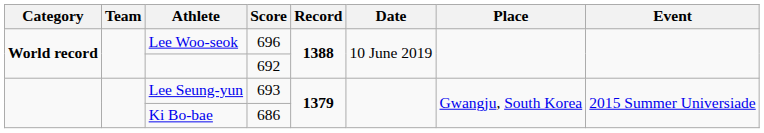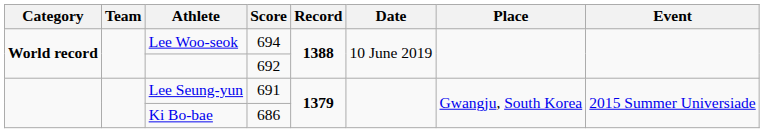 <table class="wikitable" style="text-align:center">
 <tr>
 <th>Category</th>
 <th>Team</th>
 <th>Athlete</th>
 <th>Score</th>
 <th>Record</th>
 <th>Date</th>
 <th>Place</th>
 <th>Event</th>
 </tr>
 <tr>
 <td rowspan="2"><strong>World record</strong></td>
 <td rowspan="2" align="left"></td>
 <td align="left"><a href='#'>Lee Woo-seok</a></td>
-<td>696</td>
+<td>694</td>
 <td rowspan="2"><strong>1388</strong></td>
 <td rowspan="2">10 June 2019</td>
 <td rowspan="2"></td>
 <td rowspan="2"></td>
 </tr>
 <tr>
 <td align="left"></td>
 <td>692</td>
 </tr>
 <tr>
 <td rowspan="2"><strong></strong></td>
 <td rowspan="2" align="left"></td>
 <td align="left"><a href='#'>Lee Seung-yun</a></td>
-<td>693</td>
+<td>691</td>
 <td rowspan="2"><strong>1379</strong></td>
 <td rowspan="2"></td>
 <td rowspan="2"><a href='#'>Gwangju</a>, <a href='#'>South Korea</a></td>
 <td rowspan="2"><a href='#'>2015 Summer Universiade</a></td>
 </tr>
 <tr>
 <td align="left"><a href='#'>Ki Bo-bae</a></td>
 <td>686</td>
 </tr>
 </table>
